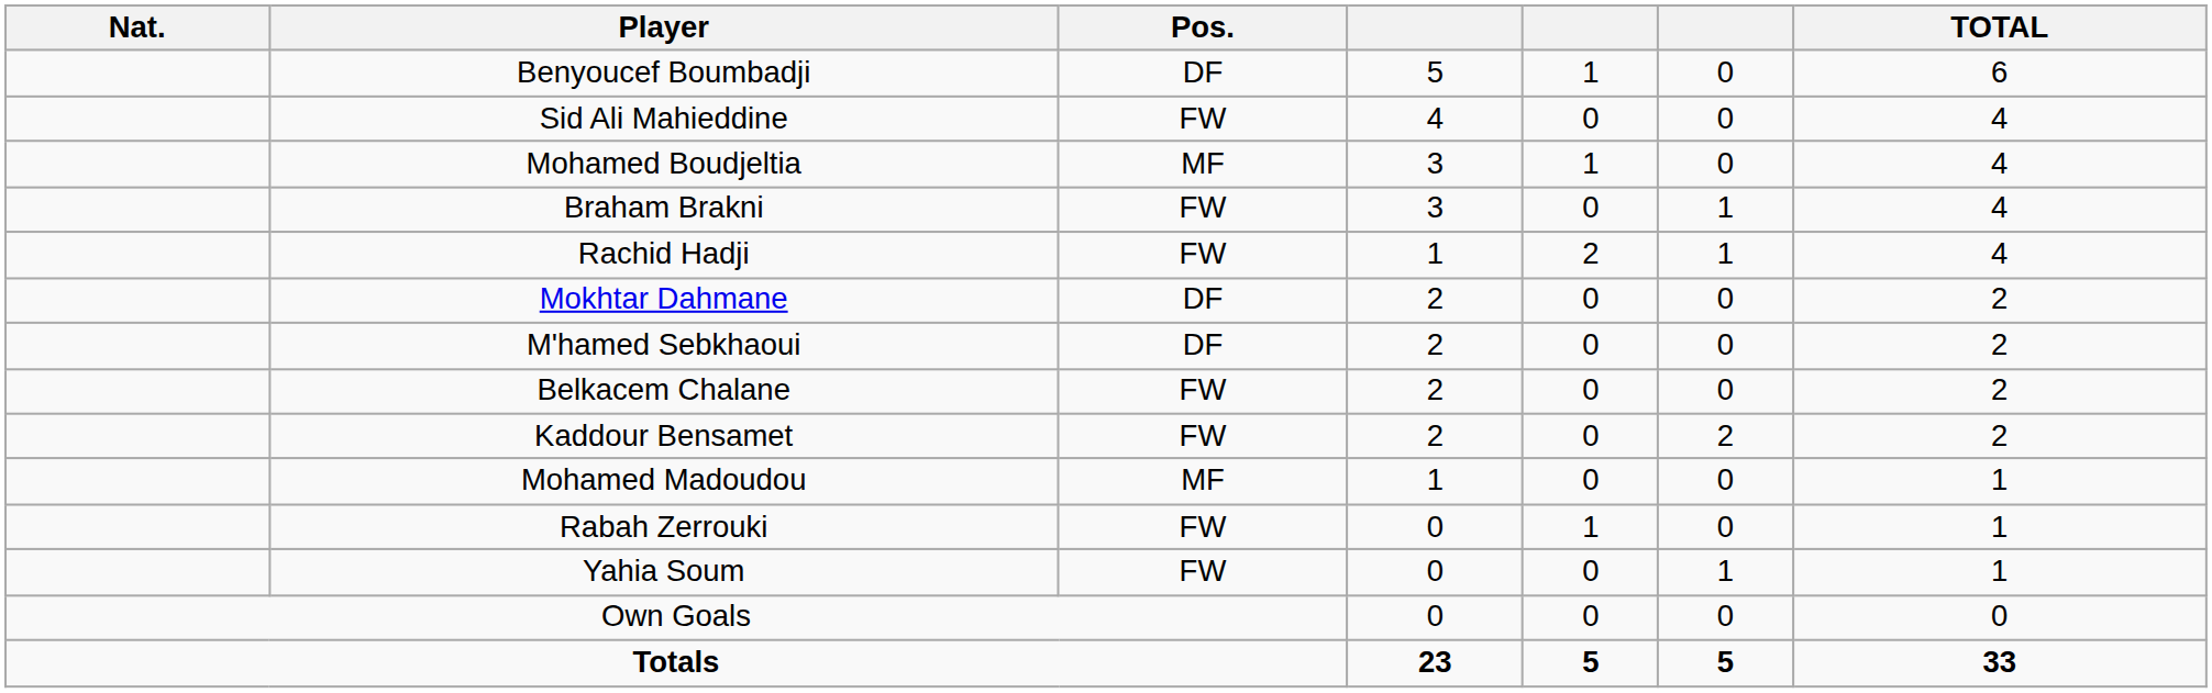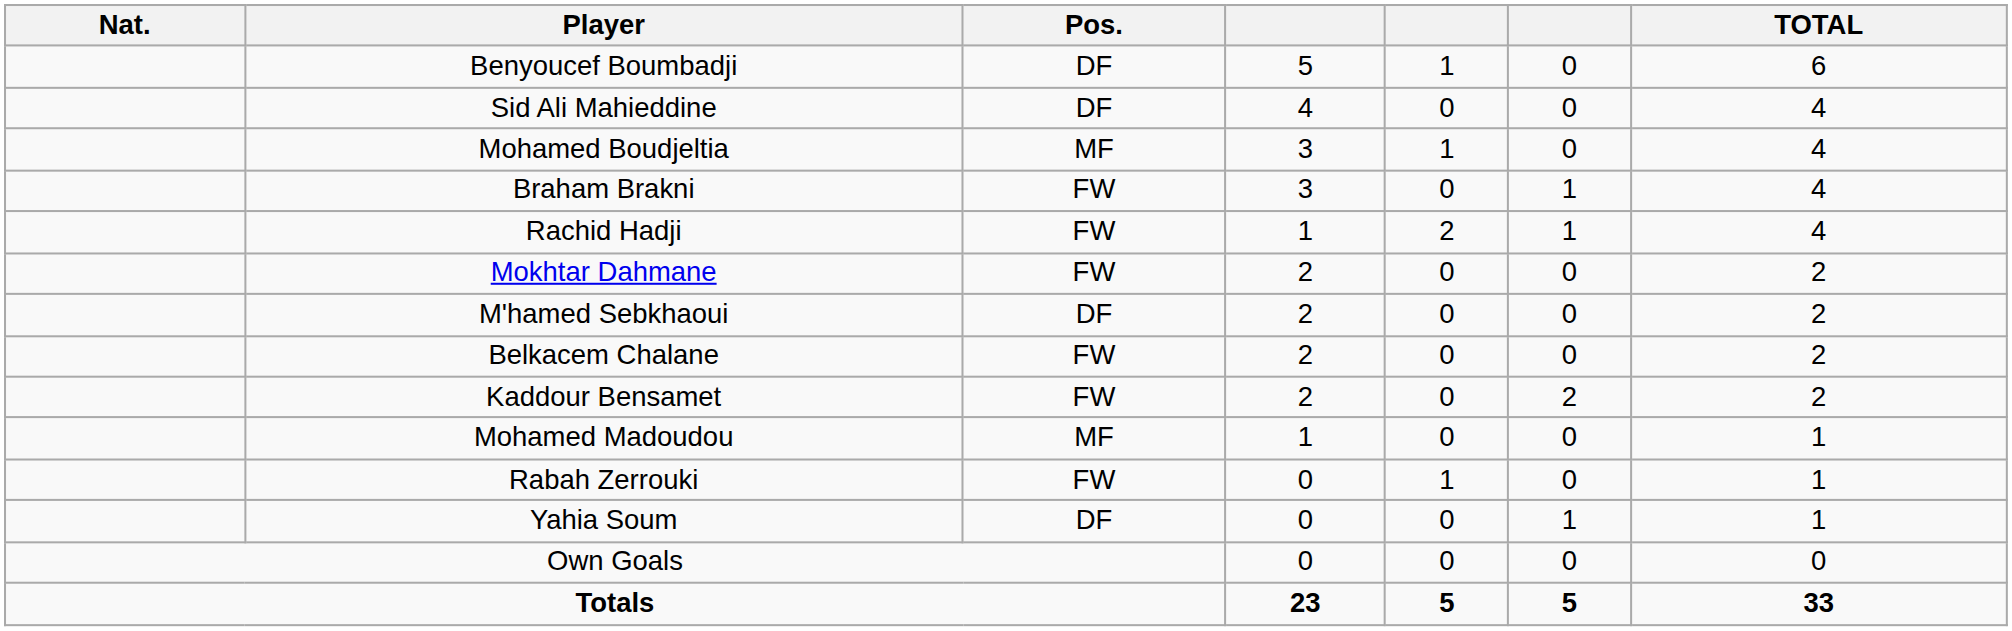 <table class="wikitable sortable alternance"  style="font-size:85%; text-align:center; line-height:14px; width:50%;">
 <tr>
 <th width=10>Nat.</th>
 <th width=90>Player</th>
 <th width=10>Pos.</th>
 <th width=10></th>
 <th width=10></th>
 <th width=10></th>
 <th width=10>TOTAL</th>
 </tr>
 <tr>
 <td></td>
 <td>Benyoucef Boumbadji</td>
 <td>DF</td>
 <td>5</td>
 <td>1</td>
 <td>0</td>
 <td>6</td>
 </tr>
 <tr>
 <td></td>
 <td>Sid Ali Mahieddine</td>
-<td>FW</td>
+<td>DF</td>
 <td>4</td>
 <td>0</td>
 <td>0</td>
 <td>4</td>
 </tr>
 <tr>
 <td></td>
 <td>Mohamed Boudjeltia</td>
 <td>MF</td>
 <td>3</td>
 <td>1</td>
 <td>0</td>
 <td>4</td>
 </tr>
 <tr>
 <td></td>
 <td>Braham Brakni</td>
 <td>FW</td>
 <td>3</td>
 <td>0</td>
 <td>1</td>
 <td>4</td>
 </tr>
 <tr>
 <td></td>
 <td>Rachid Hadji</td>
 <td>FW</td>
 <td>1</td>
 <td>2</td>
 <td>1</td>
 <td>4</td>
 </tr>
 <tr>
 <td></td>
 <td><a href='#'>Mokhtar Dahmane</a></td>
-<td>DF</td>
+<td>FW</td>
 <td>2</td>
 <td>0</td>
 <td>0</td>
 <td>2</td>
 </tr>
 <tr>
 <td></td>
 <td>M'hamed Sebkhaoui</td>
 <td>DF</td>
 <td>2</td>
 <td>0</td>
 <td>0</td>
 <td>2</td>
 </tr>
 <tr>
 <td></td>
 <td>Belkacem Chalane</td>
 <td>FW</td>
 <td>2</td>
 <td>0</td>
 <td>0</td>
 <td>2</td>
 </tr>
 <tr>
 <td></td>
 <td>Kaddour Bensamet</td>
 <td>FW</td>
 <td>2</td>
 <td>0</td>
 <td>2</td>
 <td>2</td>
 </tr>
 <tr>
 <td></td>
 <td>Mohamed Madoudou</td>
 <td>MF</td>
 <td>1</td>
 <td>0</td>
 <td>0</td>
 <td>1</td>
 </tr>
 <tr>
 <td></td>
 <td>Rabah Zerrouki</td>
 <td>FW</td>
 <td>0</td>
 <td>1</td>
 <td>0</td>
 <td>1</td>
 </tr>
 <tr>
 <td></td>
 <td>Yahia Soum</td>
-<td>FW</td>
+<td>DF</td>
 <td>0</td>
 <td>0</td>
 <td>1</td>
 <td>1</td>
 </tr>
 <tr class="sortbottom">
 <td colspan="3">Own Goals</td>
 <td>0</td>
 <td>0</td>
 <td>0</td>
 <td>0</td>
 </tr>
 <tr class="sortbottom">
 <td colspan="3"><strong>Totals</strong></td>
 <td><strong>23</strong></td>
 <td><strong>5</strong></td>
 <td><strong>5</strong></td>
 <td><strong>33</strong></td>
 </tr>
 </table>
